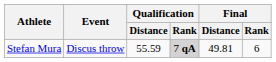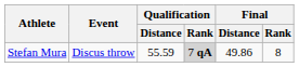 <table class="wikitable" style="font-size:90%">
 <tr>
 <th rowspan=2>Athlete</th>
 <th rowspan=2>Event</th>
 <th colspan=2>Qualification</th>
 <th colspan=2>Final</th>
 </tr>
 <tr style="font-size:95%">
 <th>Distance</th>
 <th>Rank</th>
 <th>Distance</th>
 <th>Rank</th>
 </tr>
 <tr align=center>
 <td align=left><a href='#'>Stefan Mura</a></td>
 <td align=left><a href='#'>Discus throw</a></td>
 <td>55.59</td>
 <td style="background: lightgrey;">7 <strong>qA</strong></td>
-<td>49.81</td>
-<td>6</td>
+<td>49.86</td>
+<td>8</td>
 </tr>
 </table>
